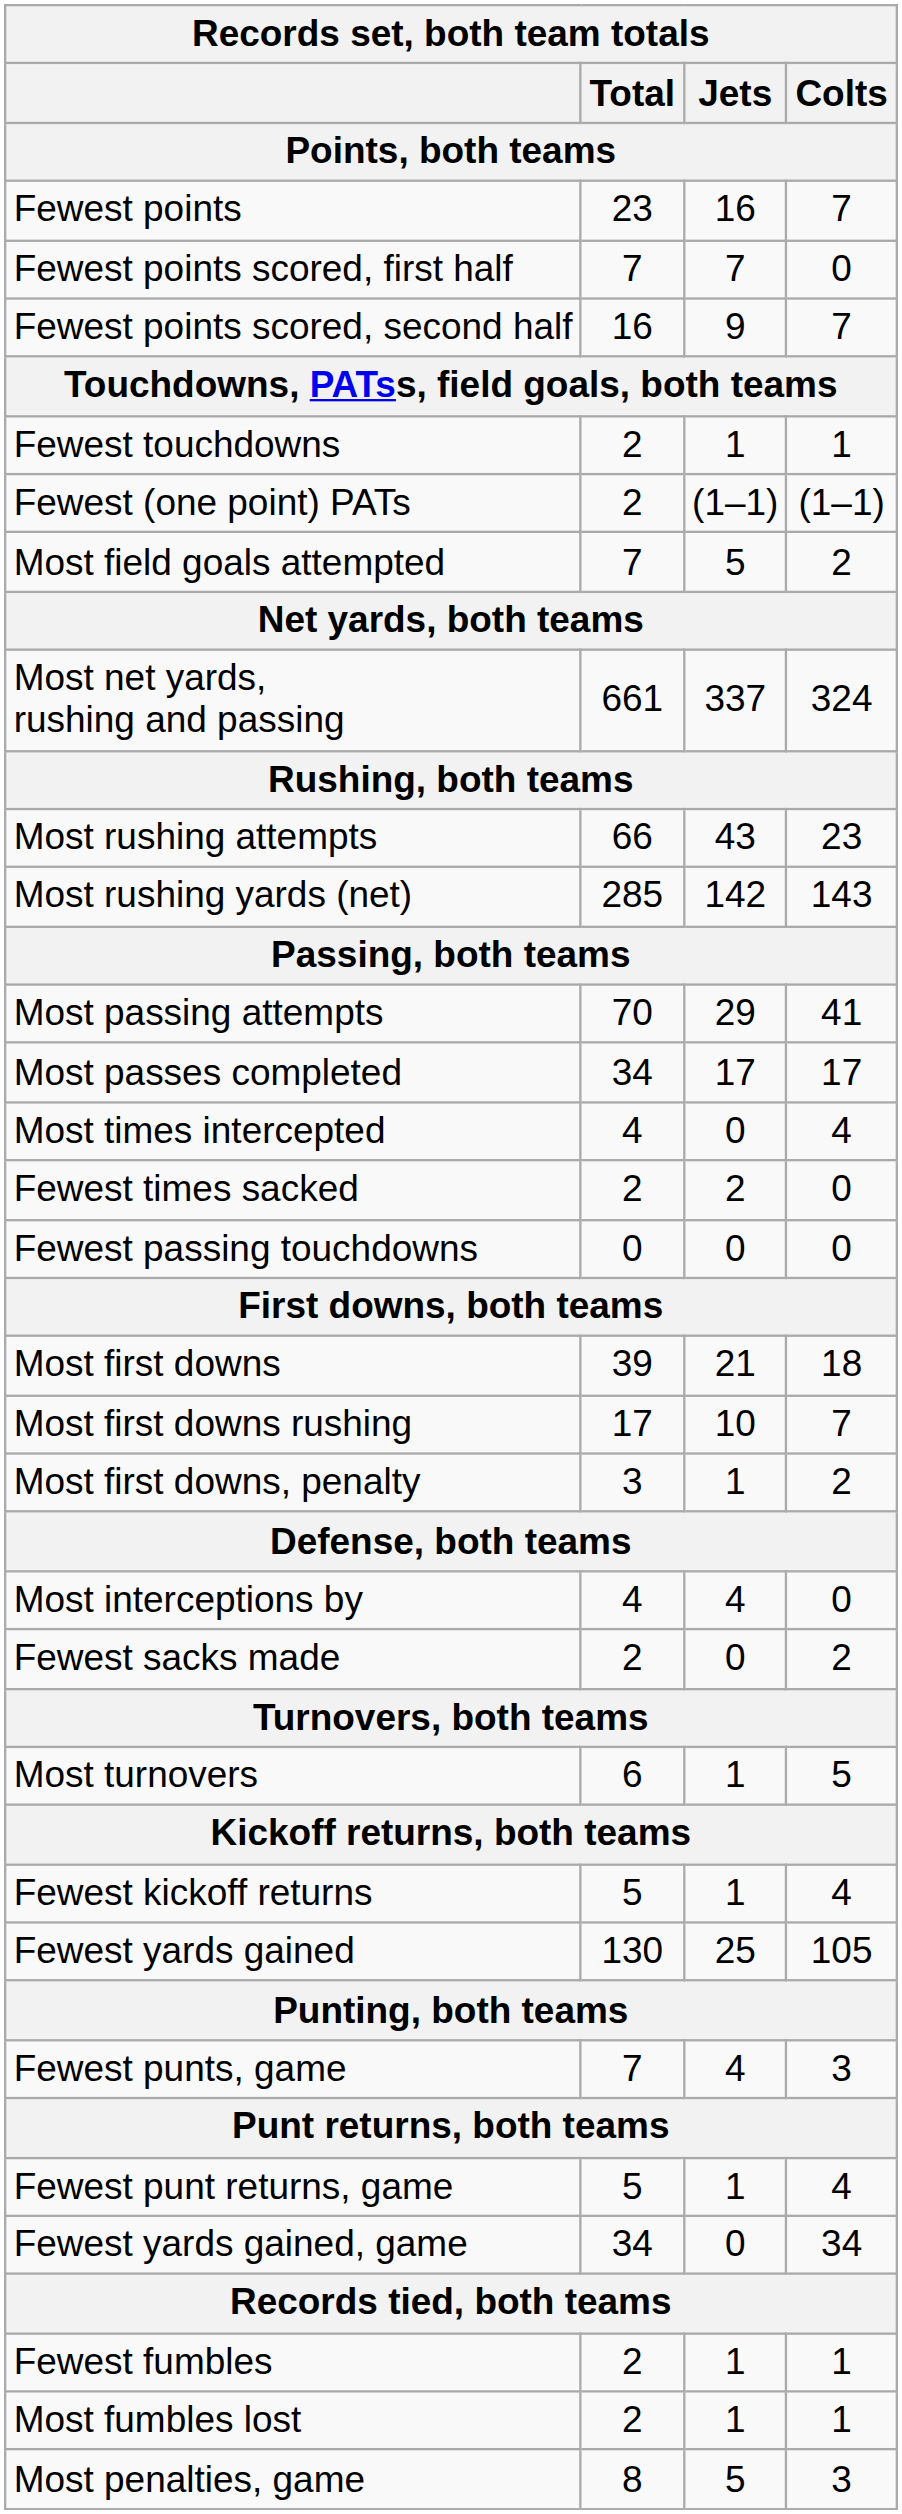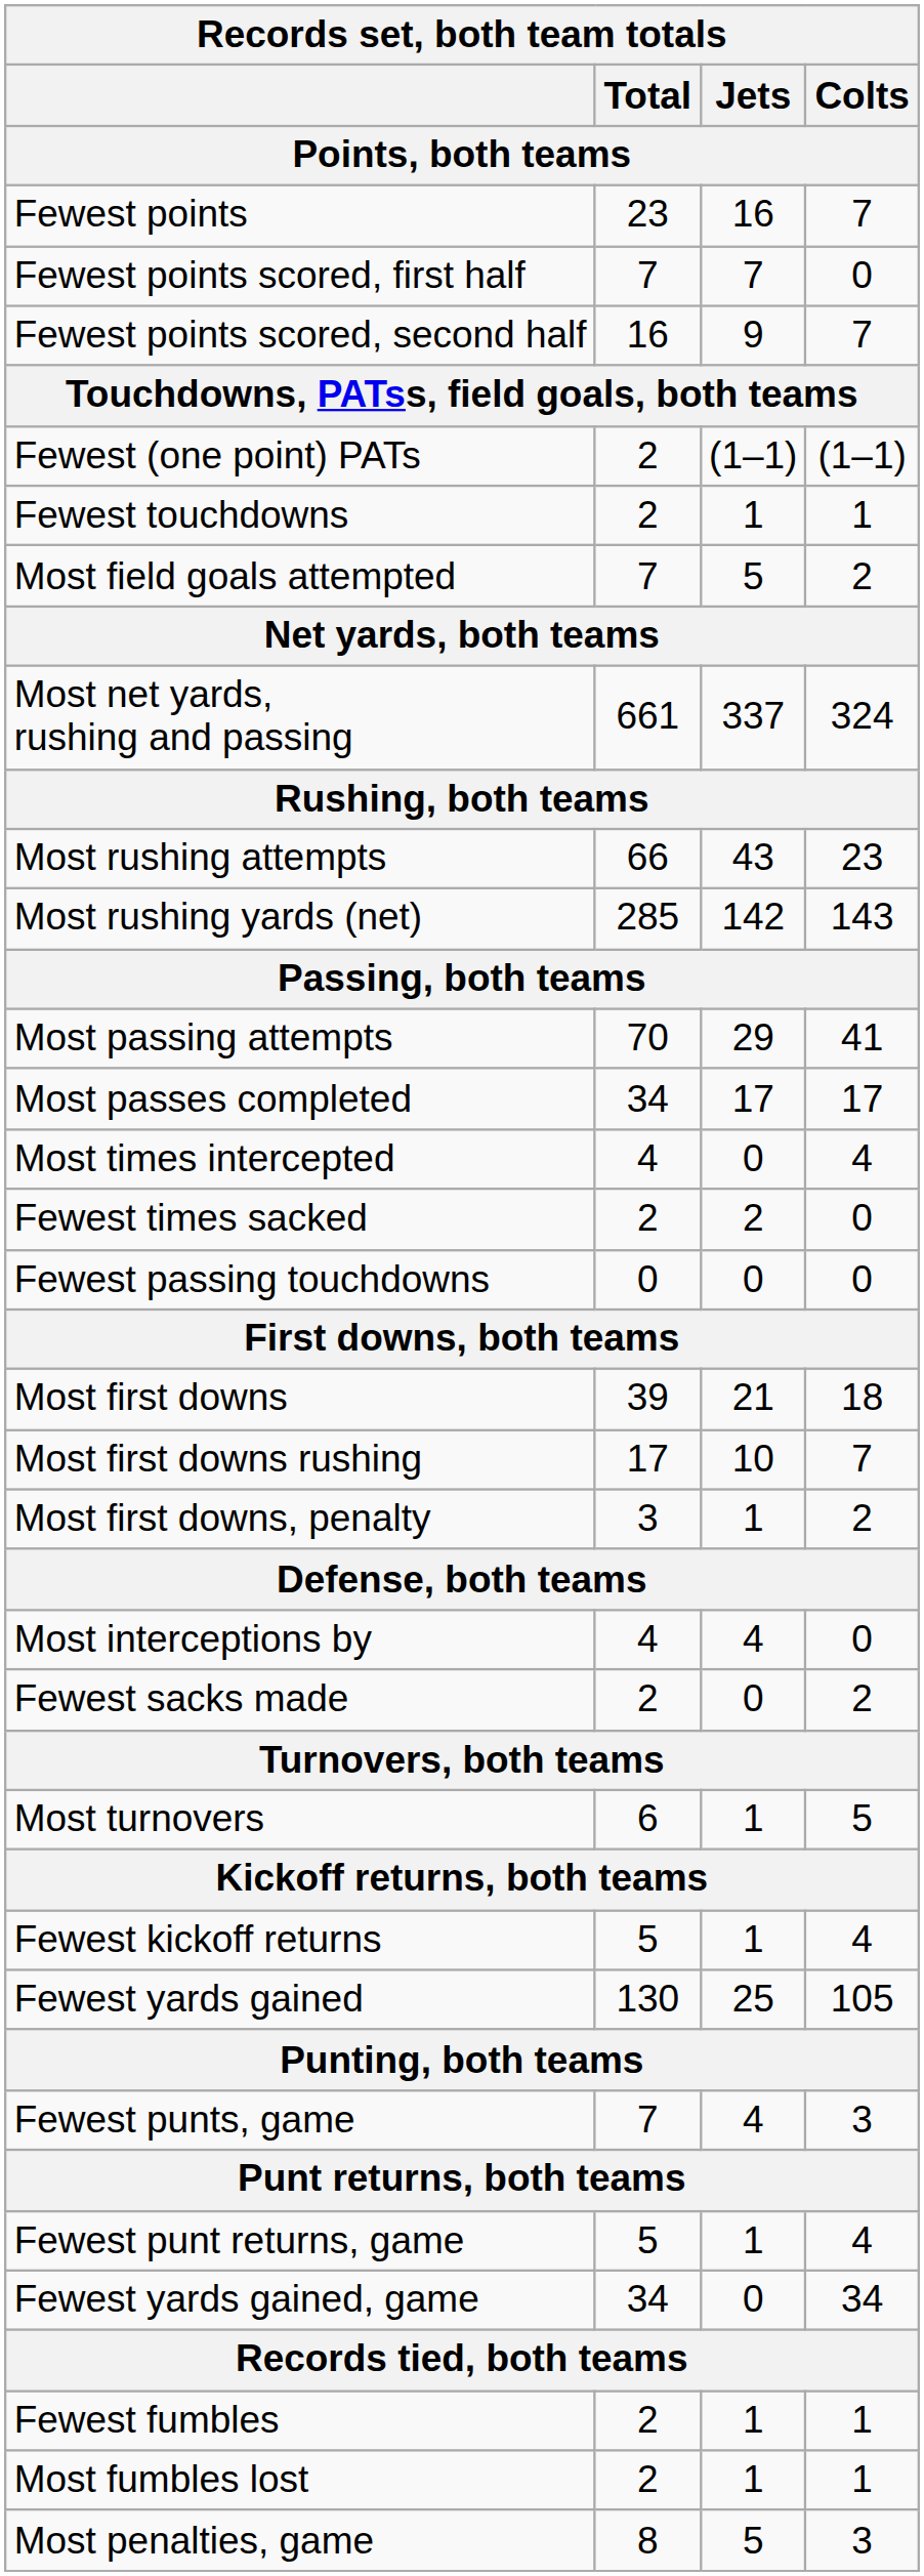 <table class="wikitable">
 <tr>
 <th colspan=4>Records set, both team totals</th>
 </tr>
 <tr>
 <th></th>
 <th>Total</th>
 <th>Jets</th>
 <th>Colts</th>
 </tr>
 <tr>
 <th colspan=4>Points, both teams</th>
 </tr>
 <tr align=center>
 <td align=left>Fewest points</td>
 <td>23</td>
 <td>16</td>
 <td>7</td>
 </tr>
 <tr align=center>
 <td align=left>Fewest points scored, first half</td>
 <td>7</td>
 <td>7</td>
 <td>0</td>
 </tr>
 <tr align=center>
 <td align=left>Fewest points scored, second half</td>
 <td>16</td>
 <td>9</td>
 <td>7</td>
 </tr>
 <tr>
 <th colspan=4>Touchdowns, <a href='#'>PATs</a>s, field goals, both teams</th>
 </tr>
 <tr align=center>
+<td align=left>Fewest (one point) PATs</td>
+<td>2</td>
+<td>(1–1)</td>
+<td>(1–1)</td>
+</tr>
+<tr align=center>
 <td align=left>Fewest touchdowns</td>
 <td>2</td>
 <td>1</td>
 <td>1</td>
-</tr>
-<tr align=center>
-<td align=left>Fewest (one point) PATs</td>
-<td>2</td>
-<td>(1–1)</td>
-<td>(1–1)</td>
 </tr>
 <tr align=center>
 <td align=left>Most field goals attempted</td>
 <td>7</td>
 <td>5</td>
 <td>2</td>
 </tr>
 <tr>
 <th colspan=4>Net yards, both teams</th>
 </tr>
 <tr align=center>
 <td align=left>Most net yards,<br> rushing and passing</td>
 <td>661</td>
 <td>337</td>
 <td>324</td>
 </tr>
 <tr>
 <th colspan=4>Rushing, both teams</th>
 </tr>
 <tr align=center>
 <td align=left>Most rushing attempts</td>
 <td>66</td>
 <td>43</td>
 <td>23</td>
 </tr>
 <tr align=center>
 <td align=left>Most rushing yards (net)</td>
 <td>285</td>
 <td>142</td>
 <td>143</td>
 </tr>
 <tr>
 <th colspan=4>Passing, both teams</th>
 </tr>
 <tr align=center>
 <td align=left>Most passing attempts</td>
 <td>70</td>
 <td>29</td>
 <td>41</td>
 </tr>
 <tr align=center>
 <td align=left>Most passes completed</td>
 <td>34</td>
 <td>17</td>
 <td>17</td>
 </tr>
 <tr align=center>
 <td align=left>Most times intercepted</td>
 <td>4</td>
 <td>0</td>
 <td>4</td>
 </tr>
 <tr align=center>
 <td align=left>Fewest times sacked</td>
 <td>2</td>
 <td>2</td>
 <td>0</td>
 </tr>
 <tr align=center>
 <td align=left>Fewest passing touchdowns</td>
 <td>0</td>
 <td>0</td>
 <td>0</td>
 </tr>
 <tr>
 <th colspan=4>First downs, both teams</th>
 </tr>
 <tr align=center>
 <td align=left>Most first downs</td>
 <td>39</td>
 <td>21</td>
 <td>18</td>
 </tr>
 <tr align=center>
 <td align=left>Most first downs rushing</td>
 <td>17</td>
 <td>10</td>
 <td>7</td>
 </tr>
 <tr align=center>
 <td align=left>Most first downs, penalty</td>
 <td>3</td>
 <td>1</td>
 <td>2</td>
 </tr>
 <tr>
 <th colspan=4>Defense, both teams</th>
 </tr>
 <tr align=center>
 <td align=left>Most interceptions by</td>
 <td>4</td>
 <td>4</td>
 <td>0</td>
 </tr>
 <tr align=center>
 <td align=left>Fewest sacks made</td>
 <td>2</td>
 <td>0</td>
 <td>2</td>
 </tr>
 <tr>
 <th colspan=4>Turnovers, both teams</th>
 </tr>
 <tr align=center>
 <td align=left>Most turnovers</td>
 <td>6</td>
 <td>1</td>
 <td>5</td>
 </tr>
 <tr>
 <th colspan=4>Kickoff returns, both teams</th>
 </tr>
 <tr align=center>
 <td align=left>Fewest kickoff returns</td>
 <td>5</td>
 <td>1</td>
 <td>4</td>
 </tr>
 <tr align=center>
 <td align=left>Fewest yards gained</td>
 <td>130</td>
 <td>25</td>
 <td>105</td>
 </tr>
 <tr>
 <th colspan=4>Punting, both teams</th>
 </tr>
 <tr align=center>
 <td align=left>Fewest punts, game</td>
 <td>7</td>
 <td>4</td>
 <td>3</td>
 </tr>
 <tr>
 <th colspan=4>Punt returns, both teams</th>
 </tr>
 <tr align=center>
 <td align=left>Fewest punt returns, game</td>
 <td>5</td>
 <td>1</td>
 <td>4</td>
 </tr>
 <tr align=center>
 <td align=left>Fewest yards gained, game</td>
 <td>34</td>
 <td>0</td>
 <td>34</td>
 </tr>
 <tr>
 <th colspan=4>Records tied, both teams</th>
 </tr>
 <tr align=center>
 <td align=left>Fewest fumbles</td>
 <td>2</td>
 <td>1</td>
 <td>1</td>
 </tr>
 <tr align=center>
 <td align=left>Most fumbles lost</td>
 <td>2</td>
 <td>1</td>
 <td>1</td>
 </tr>
 <tr align=center>
 <td align=left>Most penalties, game</td>
 <td>8</td>
 <td>5</td>
 <td>3</td>
 </tr>
 </table>
